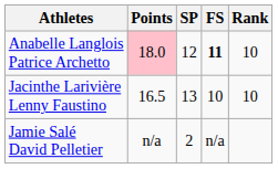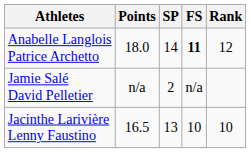 <table class="wikitable" style="font-size:90%">
 <tr>
 <th>Athletes</th>
 <th>Points</th>
 <th>SP</th>
 <th>FS</th>
 <th>Rank</th>
 </tr>
 <tr align=center>
 <td align=left><a href='#'>Anabelle Langlois</a><br><a href='#'>Patrice Archetto</a></td>
-<td style="background: pink;">18.0</td>
+<td>18.0</td>
+<td>14</td>
+<td><strong>11</strong></td>
 <td>12</td>
-<td><strong>11</strong></td>
-<td>10</td>
+</tr>
+<tr align=center>
+<td align=left><a href='#'>Jamie Salé</a><br><a href='#'>David Pelletier</a></td>
+<td>n/a</td>
+<td>2</td>
+<td>n/a</td>
+<td></td>
 </tr>
 <tr align=center>
 <td align=left><a href='#'>Jacinthe Larivière</a><br><a href='#'>Lenny Faustino</a></td>
 <td>16.5</td>
 <td>13</td>
 <td>10</td>
 <td>10</td>
 </tr>
-<tr align=center>
-<td align=left><a href='#'>Jamie Salé</a><br><a href='#'>David Pelletier</a></td>
-<td>n/a</td>
-<td>2</td>
-<td>n/a</td>
-<td></td>
-</tr>
 </table>
